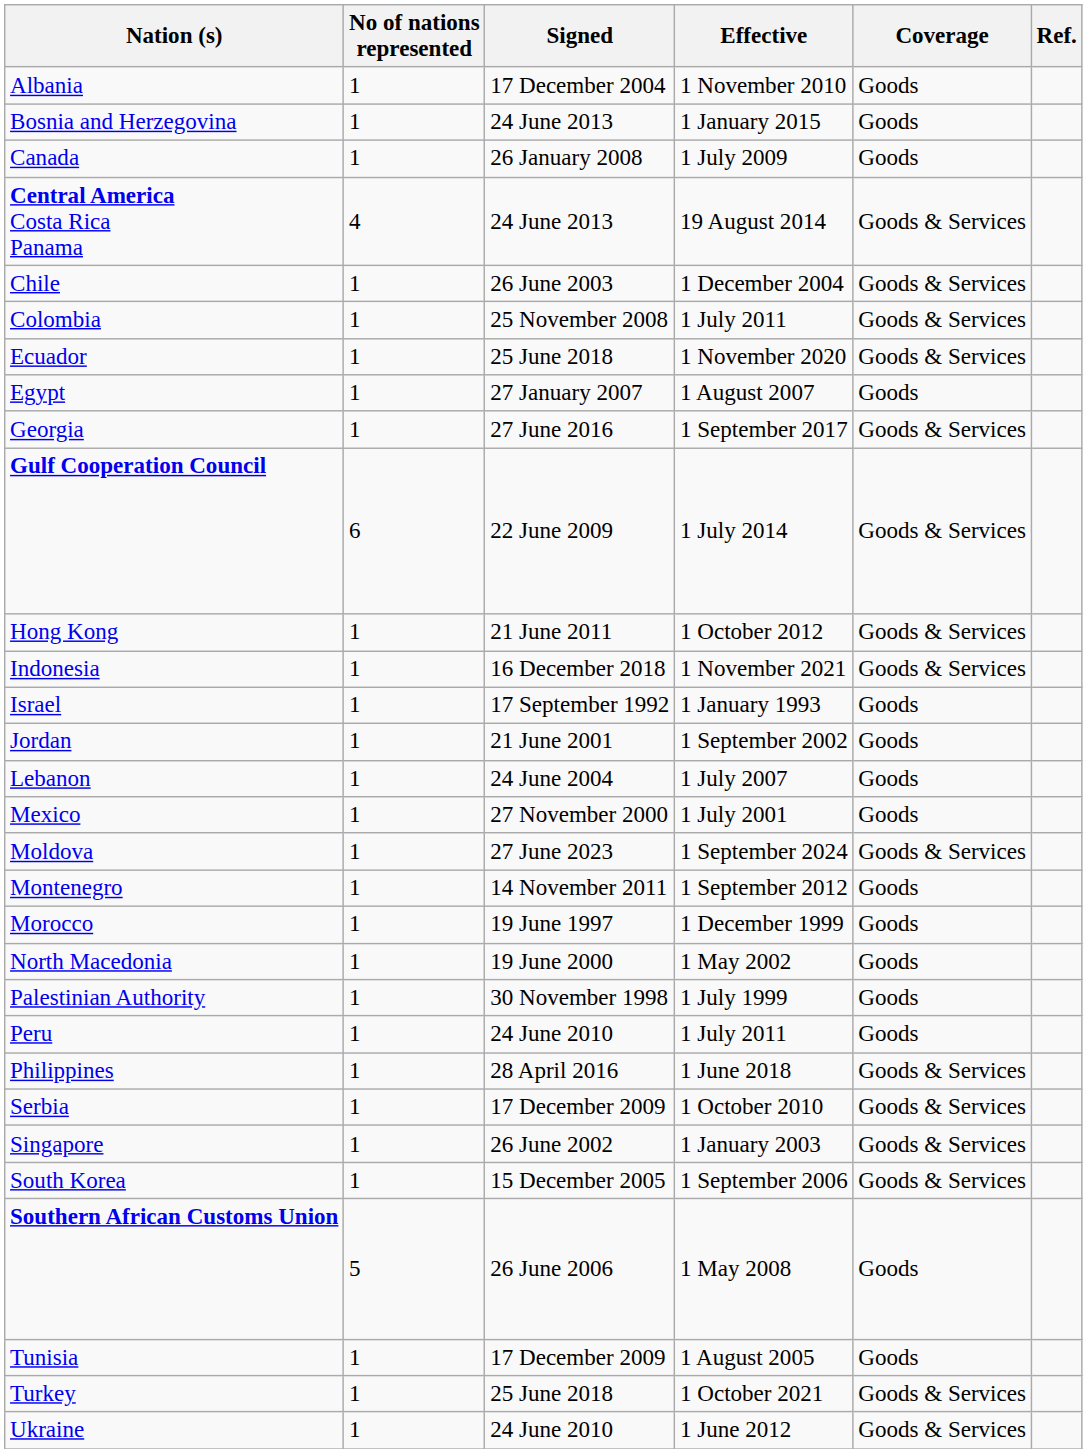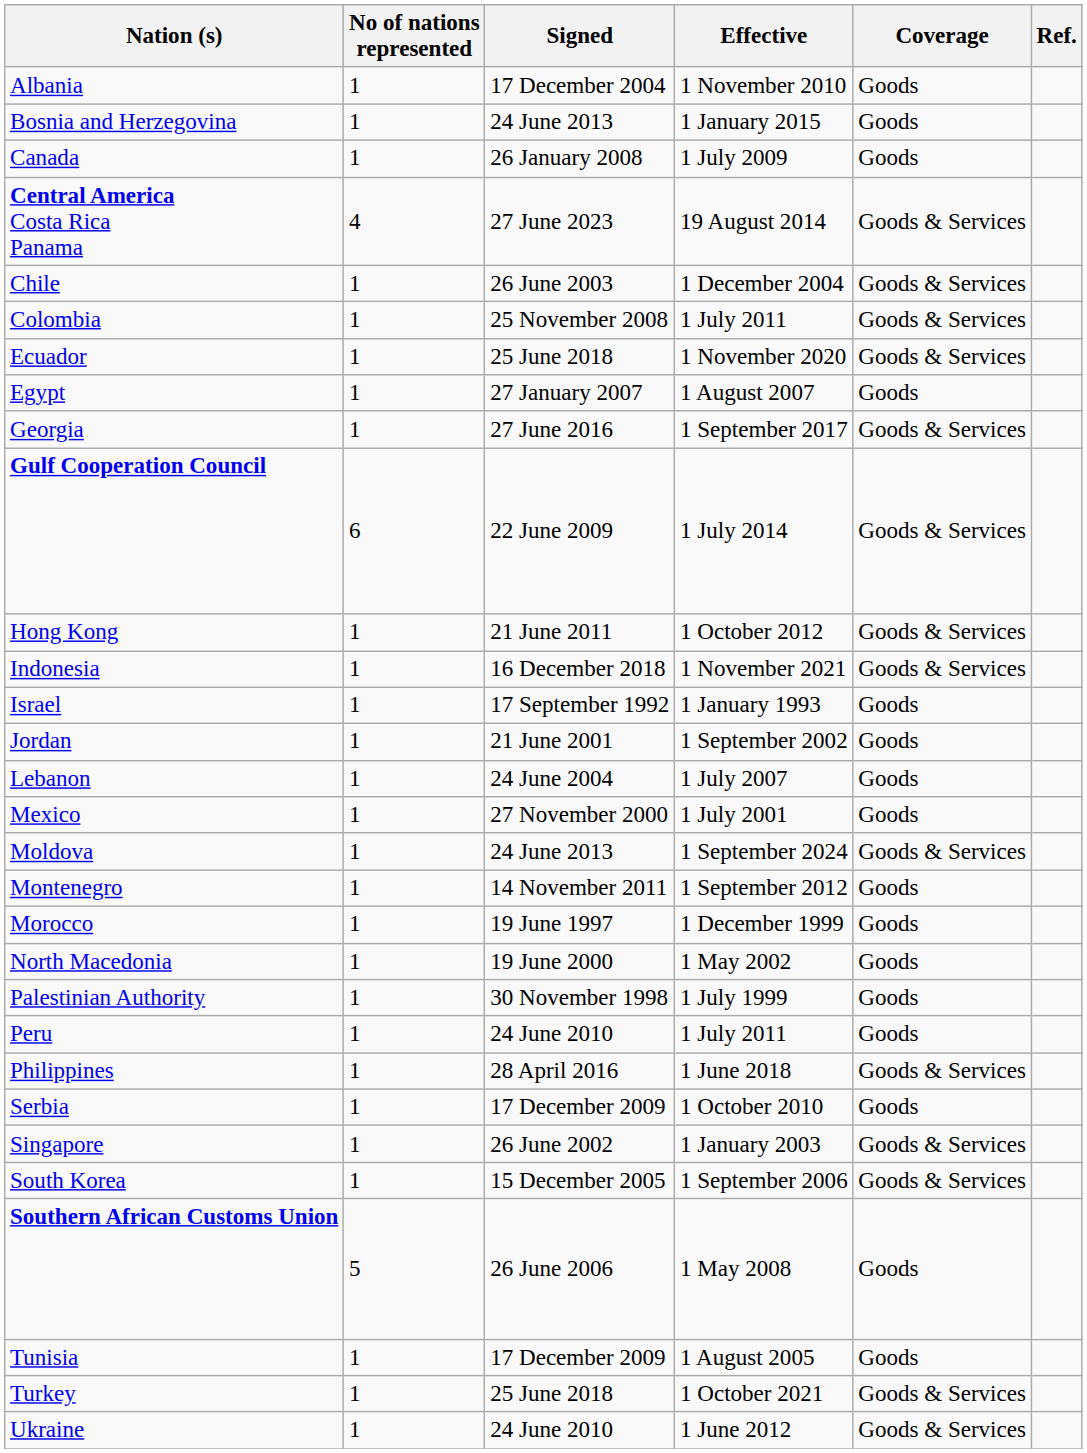 <table class="wikitable sortable">
 <tr>
 <th>Nation (s)</th>
 <th>No of nations <br>represented</th>
 <th>Signed</th>
 <th>Effective</th>
 <th>Coverage</th>
 <th>Ref.</th>
 </tr>
 <tr>
 <td> <a href='#'>Albania</a></td>
 <td>1</td>
 <td>17 December 2004</td>
 <td>1 November 2010</td>
 <td>Goods</td>
 <td></td>
 </tr>
 <tr>
 <td> <a href='#'>Bosnia and Herzegovina</a></td>
 <td>1</td>
 <td>24 June 2013</td>
 <td>1 January 2015</td>
 <td>Goods</td>
 <td></td>
 </tr>
 <tr>
 <td> <a href='#'>Canada</a></td>
 <td>1</td>
 <td>26 January 2008</td>
 <td>1 July 2009</td>
 <td>Goods</td>
 <td></td>
 </tr>
 <tr>
 <td><strong><a href='#'>Central America</a></strong><br> <a href='#'>Costa Rica</a><br> <a href='#'>Panama</a></td>
 <td>4</td>
-<td>24 June 2013</td>
+<td>27 June 2023</td>
 <td>19 August 2014</td>
 <td>Goods & Services</td>
 <td></td>
 </tr>
 <tr>
 <td> <a href='#'>Chile</a></td>
 <td>1</td>
 <td>26 June 2003</td>
 <td>1 December 2004</td>
 <td>Goods & Services</td>
 <td></td>
 </tr>
 <tr>
 <td> <a href='#'>Colombia</a></td>
 <td>1</td>
 <td>25 November 2008</td>
 <td>1 July 2011</td>
 <td>Goods & Services</td>
 <td></td>
 </tr>
 <tr>
 <td> <a href='#'>Ecuador</a></td>
 <td>1</td>
 <td>25 June 2018</td>
 <td>1 November 2020</td>
 <td>Goods & Services</td>
 <td></td>
 </tr>
 <tr>
 <td> <a href='#'>Egypt</a></td>
 <td>1</td>
 <td>27 January 2007</td>
 <td>1 August 2007</td>
 <td>Goods</td>
 <td></td>
 </tr>
 <tr>
 <td> <a href='#'>Georgia</a></td>
 <td>1</td>
 <td>27 June 2016</td>
 <td>1 September 2017</td>
 <td>Goods & Services</td>
 <td></td>
 </tr>
 <tr>
 <td><strong> <a href='#'>Gulf Cooperation Council</a></strong><br><br><br><br><br><br></td>
 <td>6</td>
 <td>22 June 2009</td>
 <td>1 July 2014</td>
 <td>Goods & Services</td>
 <td></td>
 </tr>
 <tr>
 <td> <a href='#'>Hong Kong</a></td>
 <td>1</td>
 <td>21 June 2011</td>
 <td>1 October 2012</td>
 <td>Goods & Services</td>
 <td></td>
 </tr>
 <tr>
 <td> <a href='#'>Indonesia</a></td>
 <td>1</td>
 <td>16 December 2018</td>
 <td>1 November 2021</td>
 <td>Goods & Services</td>
 <td></td>
 </tr>
 <tr>
 <td> <a href='#'>Israel</a></td>
 <td>1</td>
 <td>17 September 1992</td>
 <td>1 January 1993</td>
 <td>Goods</td>
 <td></td>
 </tr>
 <tr>
 <td> <a href='#'>Jordan</a></td>
 <td>1</td>
 <td>21 June 2001</td>
 <td>1 September 2002</td>
 <td>Goods</td>
 <td></td>
 </tr>
 <tr>
 <td> <a href='#'>Lebanon</a></td>
 <td>1</td>
 <td>24 June 2004</td>
 <td>1 July 2007</td>
 <td>Goods</td>
 <td></td>
 </tr>
 <tr>
 <td> <a href='#'>Mexico</a></td>
 <td>1</td>
 <td>27 November 2000</td>
 <td>1 July 2001</td>
 <td>Goods</td>
 <td></td>
 </tr>
 <tr>
 <td> <a href='#'>Moldova</a></td>
 <td>1</td>
-<td>27 June 2023</td>
+<td>24 June 2013</td>
 <td>1 September 2024</td>
 <td>Goods & Services</td>
 <td></td>
 </tr>
 <tr>
 <td> <a href='#'>Montenegro</a></td>
 <td>1</td>
 <td>14 November 2011</td>
 <td>1 September 2012</td>
 <td>Goods</td>
 <td></td>
 </tr>
 <tr>
 <td> <a href='#'>Morocco</a></td>
 <td>1</td>
 <td>19 June 1997</td>
 <td>1 December 1999</td>
 <td>Goods</td>
 <td></td>
 </tr>
 <tr>
 <td> <a href='#'>North Macedonia</a></td>
 <td>1</td>
 <td>19 June 2000</td>
 <td>1 May 2002</td>
 <td>Goods</td>
 <td></td>
 </tr>
 <tr>
 <td> <a href='#'>Palestinian Authority</a></td>
 <td>1</td>
 <td>30 November 1998</td>
 <td>1 July 1999</td>
 <td>Goods</td>
 <td></td>
 </tr>
 <tr>
 <td> <a href='#'>Peru</a></td>
 <td>1</td>
 <td>24 June 2010</td>
 <td>1 July 2011</td>
 <td>Goods</td>
 <td></td>
 </tr>
 <tr>
 <td> <a href='#'>Philippines</a></td>
 <td>1</td>
 <td>28 April 2016</td>
 <td>1 June 2018</td>
 <td>Goods & Services</td>
 <td></td>
 </tr>
 <tr>
 <td> <a href='#'>Serbia</a></td>
 <td>1</td>
 <td>17 December 2009</td>
 <td>1 October 2010</td>
-<td>Goods & Services</td>
+<td>Goods</td>
 <td></td>
 </tr>
 <tr>
 <td> <a href='#'>Singapore</a></td>
 <td>1</td>
 <td>26 June 2002</td>
 <td>1 January 2003</td>
 <td>Goods & Services</td>
 <td></td>
 </tr>
 <tr>
 <td> <a href='#'>South Korea</a></td>
 <td>1</td>
 <td>15 December 2005</td>
 <td>1 September 2006</td>
 <td>Goods & Services</td>
 <td></td>
 </tr>
 <tr>
 <td><strong><a href='#'>Southern African Customs Union</a></strong><br><br><br><br><br></td>
 <td>5</td>
 <td>26 June 2006</td>
 <td>1 May 2008</td>
 <td>Goods</td>
 <td></td>
 </tr>
 <tr>
 <td> <a href='#'>Tunisia</a></td>
 <td>1</td>
 <td>17 December 2009</td>
 <td>1 August 2005</td>
 <td>Goods</td>
 <td></td>
 </tr>
 <tr>
 <td> <a href='#'>Turkey</a></td>
 <td>1</td>
 <td>25 June 2018</td>
 <td>1 October 2021</td>
 <td>Goods & Services</td>
 <td></td>
 </tr>
 <tr>
 <td> <a href='#'>Ukraine</a></td>
 <td>1</td>
 <td>24 June 2010</td>
 <td>1 June 2012</td>
 <td>Goods & Services</td>
 <td></td>
 </tr>
 </table>
